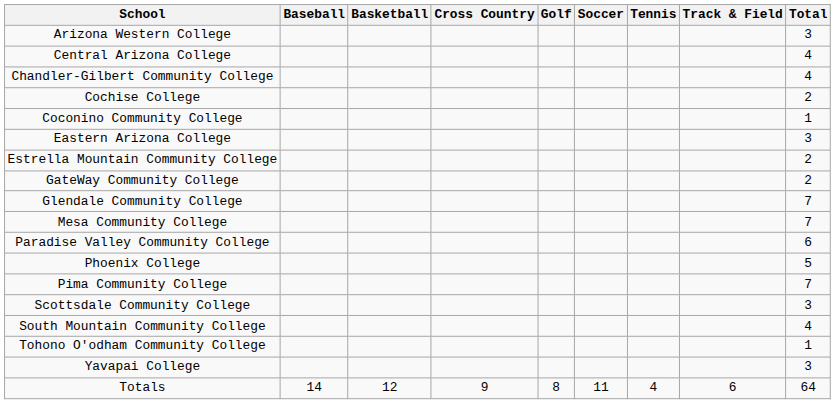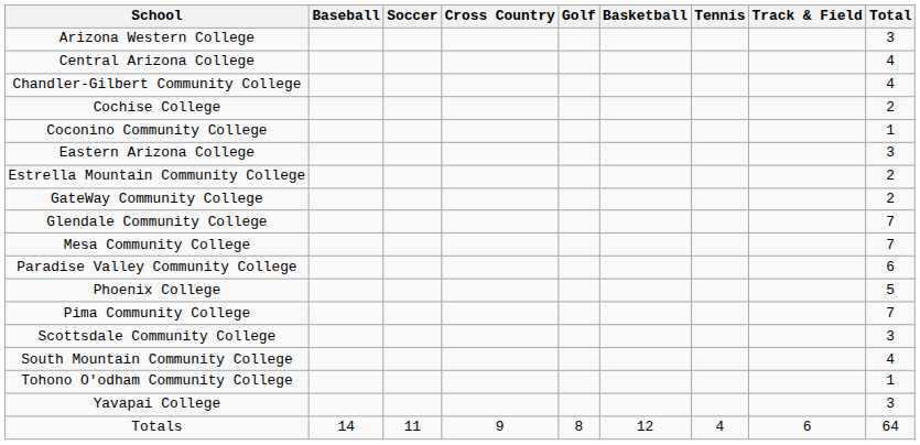 <table class="wikitable" style="text-align: center; font-size: 95%">
 <tr>
 <th scope="col">School</th>
 <th scope="col">Baseball</th>
-<th scope="col">Basketball</th>
+<th scope="col">Soccer</th>
 <th scope="col">Cross Country</th>
 <th scope="col">Golf</th>
-<th scope="col">Soccer</th>
+<th scope="col">Basketball</th>
 <th scope="col">Tennis</th>
 <th scope="col">Track & Field</th>
 <th scope="col">Total</th>
 </tr>
 <tr>
 <td>Arizona Western College</td>
 <td></td>
 <td></td>
 <td></td>
 <td></td>
 <td></td>
 <td></td>
 <td></td>
 <td>3</td>
 </tr>
 <tr>
 <td>Central Arizona College</td>
 <td></td>
 <td></td>
 <td></td>
 <td></td>
 <td></td>
 <td></td>
 <td></td>
 <td>4</td>
 </tr>
 <tr>
 <td>Chandler-Gilbert Community College</td>
 <td></td>
 <td></td>
 <td></td>
 <td></td>
 <td></td>
 <td></td>
 <td></td>
 <td>4</td>
 </tr>
 <tr>
 <td>Cochise College</td>
 <td></td>
 <td></td>
 <td></td>
 <td></td>
 <td></td>
 <td></td>
 <td></td>
 <td>2</td>
 </tr>
 <tr>
 <td>Coconino Community College</td>
 <td></td>
 <td></td>
 <td></td>
 <td></td>
 <td></td>
 <td></td>
 <td></td>
 <td>1</td>
 </tr>
 <tr>
 <td>Eastern Arizona College</td>
 <td></td>
 <td></td>
 <td></td>
 <td></td>
 <td></td>
 <td></td>
 <td></td>
 <td>3</td>
 </tr>
 <tr>
 <td>Estrella Mountain Community College</td>
 <td></td>
 <td></td>
 <td></td>
 <td></td>
 <td></td>
 <td></td>
 <td></td>
 <td>2</td>
 </tr>
 <tr>
 <td>GateWay Community College</td>
 <td></td>
 <td></td>
 <td></td>
 <td></td>
 <td></td>
 <td></td>
 <td></td>
 <td>2</td>
 </tr>
 <tr>
 <td>Glendale Community College</td>
 <td></td>
 <td></td>
 <td></td>
 <td></td>
 <td></td>
 <td></td>
 <td></td>
 <td>7</td>
 </tr>
 <tr>
 <td>Mesa Community College</td>
 <td></td>
 <td></td>
 <td></td>
 <td></td>
 <td></td>
 <td></td>
 <td></td>
 <td>7</td>
 </tr>
 <tr>
 <td>Paradise Valley Community College</td>
 <td></td>
 <td></td>
 <td></td>
 <td></td>
 <td></td>
 <td></td>
 <td></td>
 <td>6</td>
 </tr>
 <tr>
 <td>Phoenix College</td>
 <td></td>
 <td></td>
 <td></td>
 <td></td>
 <td></td>
 <td></td>
 <td></td>
 <td>5</td>
 </tr>
 <tr>
 <td>Pima Community College</td>
 <td></td>
 <td></td>
 <td></td>
 <td></td>
 <td></td>
 <td></td>
 <td></td>
 <td>7</td>
 </tr>
 <tr>
 <td>Scottsdale Community College</td>
 <td></td>
 <td></td>
 <td></td>
 <td></td>
 <td></td>
 <td></td>
 <td></td>
 <td>3</td>
 </tr>
 <tr>
 <td>South Mountain Community College</td>
 <td></td>
 <td></td>
 <td></td>
 <td></td>
 <td></td>
 <td></td>
 <td></td>
 <td>4</td>
 </tr>
 <tr>
 <td>Tohono O'odham Community College</td>
 <td></td>
 <td></td>
 <td></td>
 <td></td>
 <td></td>
 <td></td>
 <td></td>
 <td>1</td>
 </tr>
 <tr>
 <td>Yavapai College</td>
 <td></td>
 <td></td>
 <td></td>
 <td></td>
 <td></td>
 <td></td>
 <td></td>
 <td>3</td>
 </tr>
 <tr>
 <td>Totals</td>
 <td>14</td>
-<td>12</td>
+<td>11</td>
 <td>9</td>
 <td>8</td>
-<td>11</td>
+<td>12</td>
 <td>4</td>
 <td>6</td>
 <td>64</td>
 </tr>
 </table>
